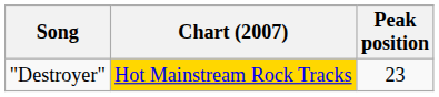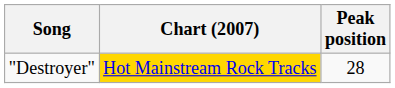 <table class="wikitable plainrowheaders">
 <tr>
 <th>Song</th>
 <th>Chart (2007)</th>
 <th>Peak<br>position</th>
 </tr>
 <tr>
 <td>"Destroyer"</td>
 <td style="background: gold;"><a href='#'>Hot Mainstream Rock Tracks</a></td>
-<td align="center">23</td>
+<td align="center">28</td>
 </tr>
 </table>
